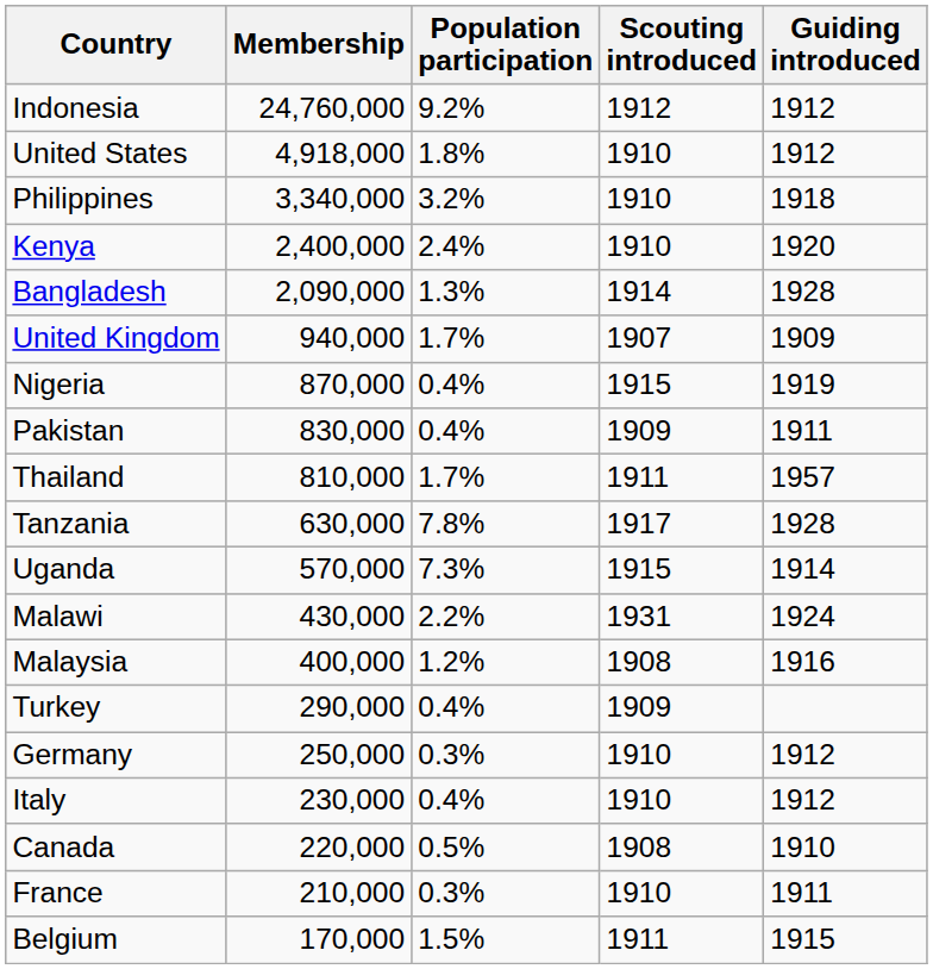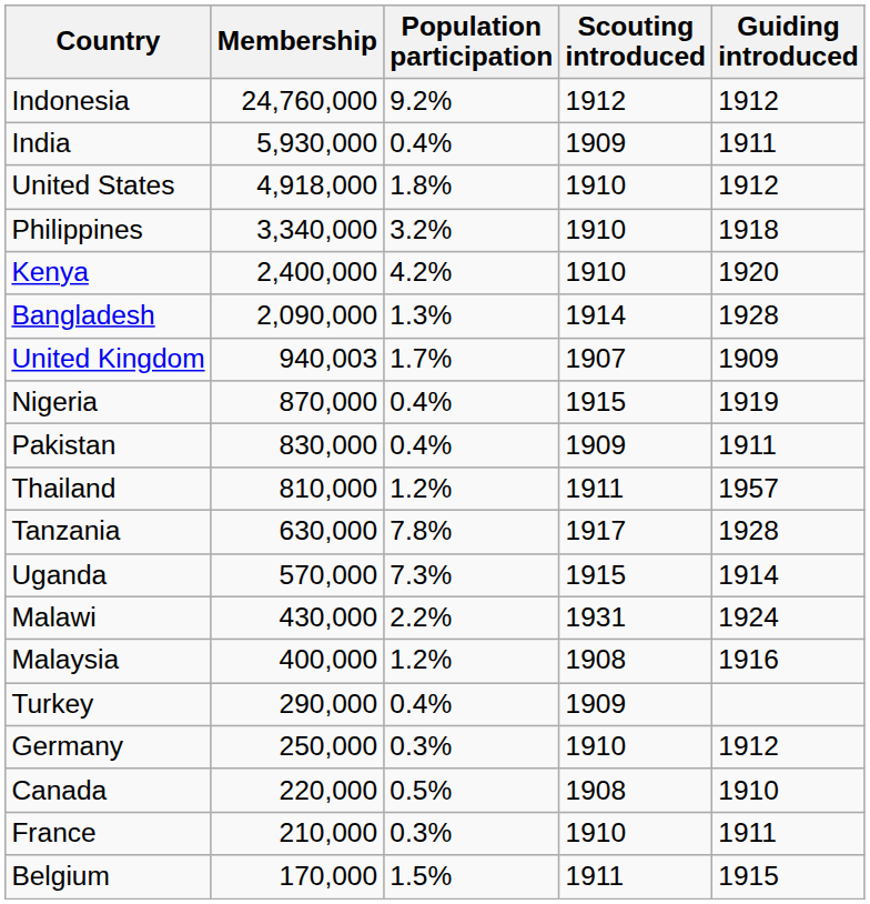 <table class="wikitable sortable">
 <tr>
 <th>Country</th>
 <th>Membership </th>
 <th>Population<br>participation</th>
 <th>Scouting<br>introduced</th>
 <th>Guiding<br>introduced</th>
 </tr>
 <tr>
 <td>Indonesia</td>
 <td align="right">24,760,000</td>
 <td>9.2%</td>
 <td>1912</td>
 <td>1912</td>
+</tr>
+<tr>
+<td>India</td>
+<td align="right">5,930,000</td>
+<td>0.4%</td>
+<td>1909</td>
+<td>1911</td>
 </tr>
 <tr>
 <td>United States</td>
 <td align="right">4,918,000</td>
 <td>1.8%</td>
 <td>1910</td>
 <td>1912</td>
 </tr>
 <tr>
 <td>Philippines</td>
 <td align="right">3,340,000</td>
 <td>3.2%</td>
 <td>1910</td>
 <td>1918</td>
 </tr>
 <tr>
 <td><a href='#'>Kenya</a></td>
 <td align="right">2,400,000</td>
-<td>2.4%</td>
+<td>4.2%</td>
 <td>1910</td>
 <td>1920</td>
 </tr>
 <tr>
 <td><a href='#'>Bangladesh</a></td>
 <td align="right">2,090,000</td>
 <td>1.3%</td>
 <td>1914</td>
 <td>1928</td>
 </tr>
 <tr>
 <td><a href='#'>United Kingdom</a></td>
-<td align="right">940,000</td>
+<td align="right">940,003</td>
 <td>1.7%</td>
 <td>1907</td>
 <td>1909</td>
 </tr>
 <tr>
 <td>Nigeria</td>
 <td align="right">870,000</td>
 <td>0.4%</td>
 <td>1915</td>
 <td>1919</td>
 </tr>
 <tr>
 <td>Pakistan</td>
 <td align="right">830,000</td>
 <td>0.4%</td>
 <td>1909</td>
 <td>1911</td>
 </tr>
 <tr>
 <td>Thailand</td>
 <td align="right">810,000</td>
-<td>1.7%</td>
+<td>1.2%</td>
 <td>1911</td>
 <td>1957</td>
 </tr>
 <tr>
 <td>Tanzania</td>
 <td align="right">630,000</td>
 <td>7.8%</td>
 <td>1917</td>
 <td>1928</td>
 </tr>
 <tr>
 <td>Uganda</td>
 <td align="right">570,000</td>
 <td>7.3%</td>
 <td>1915</td>
 <td>1914</td>
 </tr>
 <tr>
 <td>Malawi</td>
 <td align="right">430,000</td>
 <td>2.2%</td>
 <td>1931</td>
 <td>1924</td>
 </tr>
 <tr>
 <td>Malaysia</td>
 <td align="right">400,000</td>
 <td>1.2%</td>
 <td>1908</td>
 <td>1916</td>
 </tr>
 <tr>
 <td>Turkey</td>
 <td align="right">290,000</td>
 <td>0.4%</td>
 <td>1909</td>
 <td></td>
 </tr>
 <tr>
 <td>Germany</td>
 <td align="right">250,000</td>
 <td>0.3%</td>
 <td>1910</td>
 <td>1912</td>
 </tr>
 <tr>
-<td>Italy</td>
-<td align="right">230,000</td>
-<td>0.4%</td>
-<td>1910</td>
-<td>1912</td>
-</tr>
-<tr>
 <td>Canada</td>
 <td align="right">220,000</td>
 <td>0.5%</td>
 <td>1908</td>
 <td>1910</td>
 </tr>
 <tr>
 <td>France</td>
 <td align="right">210,000</td>
 <td>0.3%</td>
 <td>1910</td>
 <td>1911</td>
 </tr>
 <tr>
 <td>Belgium</td>
 <td align="right">170,000</td>
 <td>1.5%</td>
 <td>1911</td>
 <td>1915</td>
 </tr>
 </table>
